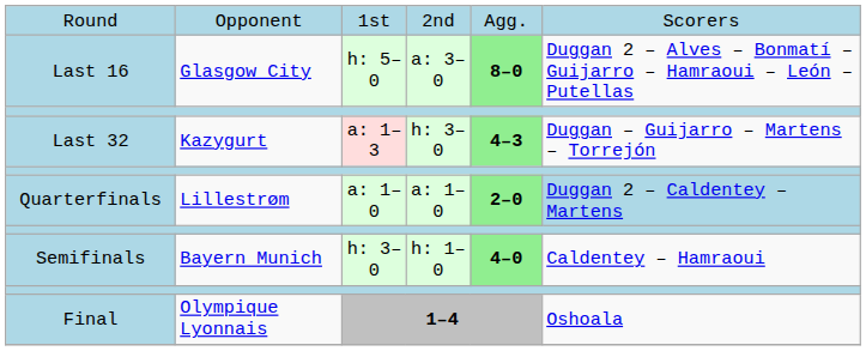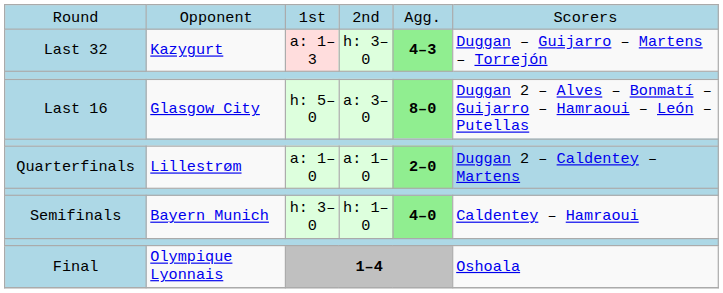 <table class="wikitable" style="text-align:center">
 <tr bgcolor=lightblue>
 <td width=150px>Round</td>
 <td width=200px>Opponent</td>
 <td width=80px>1st</td>
 <td width=80px>2nd</td>
 <td width=80px>Agg.</td>
 <td width=600px>Scorers</td>
 </tr>
 <tr>
+<td bgcolor=lightblue>Last 32</td>
+<td align=left> <a href='#'>Kazygurt</a></td>
+<td bgcolor="#ffdddd">a: 1–3</td>
+<td bgcolor="#ddffdd">h: 3–0</td>
+<td bgcolor=lightgreen><strong>4–3</strong></td>
+<td align=left><a href='#'>Duggan</a> – <a href='#'>Guijarro</a> – <a href='#'>Martens</a> – <a href='#'>Torrejón</a></td>
+</tr>
+<tr bgcolor=lightblue>
+<td colspan=6></td>
+</tr>
+<tr>
 <td bgcolor=lightblue>Last 16</td>
 <td align=left> <a href='#'>Glasgow City</a></td>
 <td bgcolor="#ddffdd">h: 5–0</td>
 <td bgcolor="#ddffdd">a: 3–0</td>
 <td bgcolor=lightgreen><strong>8–0</strong></td>
 <td align=left><a href='#'>Duggan</a> 2 – <a href='#'>Alves</a> – <a href='#'>Bonmatí</a> – <a href='#'>Guijarro</a> – <a href='#'>Hamraoui</a> – <a href='#'>León</a> – <a href='#'>Putellas</a></td>
-</tr>
-<tr bgcolor=lightblue>
-<td colspan=6></td>
-</tr>
-<tr>
-<td bgcolor=lightblue>Last 32</td>
-<td align=left> <a href='#'>Kazygurt</a></td>
-<td bgcolor="#ffdddd">a: 1–3</td>
-<td bgcolor="#ddffdd">h: 3–0</td>
-<td bgcolor=lightgreen><strong>4–3</strong></td>
-<td align=left><a href='#'>Duggan</a> – <a href='#'>Guijarro</a> – <a href='#'>Martens</a> – <a href='#'>Torrejón</a></td>
 </tr>
 <tr bgcolor=lightblue>
 <td colspan=6></td>
 </tr>
 <tr>
 <td bgcolor=lightblue>Quarterfinals</td>
 <td align=left> <a href='#'>Lillestrøm</a></td>
 <td bgcolor="#ddffdd">a: 1–0</td>
 <td bgcolor="#ddffdd">a: 1–0</td>
 <td bgcolor=lightgreen><strong>2–0</strong></td>
 <td align=left style="background: lightblue;"><a href='#'>Duggan</a> 2 – <a href='#'>Caldentey</a> – <a href='#'>Martens</a></td>
 </tr>
 <tr bgcolor=lightblue>
 <td colspan=6></td>
 </tr>
 <tr>
 <td bgcolor=lightblue>Semifinals</td>
 <td align=left> <a href='#'>Bayern Munich</a></td>
 <td bgcolor="#ddffdd">h: 3–0</td>
 <td bgcolor="#ddffdd">h: 1–0</td>
 <td bgcolor=lightgreen><strong>4–0</strong></td>
 <td align=left><a href='#'>Caldentey</a> – <a href='#'>Hamraoui</a></td>
 </tr>
 <tr bgcolor=lightblue>
 <td colspan=6></td>
 </tr>
 <tr>
 <td bgcolor=lightblue>Final</td>
 <td align=left> <a href='#'>Olympique Lyonnais</a></td>
 <td colspan=3 bgcolor=silver><strong>1–4</strong></td>
 <td align=left><a href='#'>Oshoala</a></td>
 </tr>
 <tr>
 </tr>
 </table>
